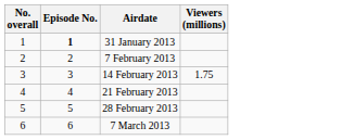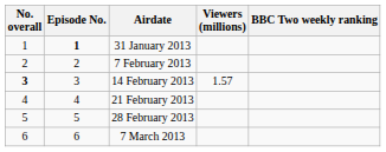 <table class="wikitable" style="text-align:center;">
 <tr>
 <th>No.<br>overall</th>
 <th>Episode No.</th>
 <th>Airdate</th>
 <th>Viewers<br>(millions)</th>
+<th>BBC Two weekly ranking</th>
 </tr>
 <tr>
 <td>1</td>
 <td><strong>1</strong></td>
 <td>31 January 2013</td>
+<td></td>
 <td></td>
 </tr>
 <tr>
 <td>2</td>
 <td>2</td>
 <td>7 February 2013</td>
 <td></td>
+<td></td>
 </tr>
 <tr>
-<td>3</td>
+<td><strong>3</strong></td>
 <td>3</td>
 <td>14 February 2013</td>
-<td>1.75</td>
+<td>1.57</td>
+<td></td>
 </tr>
 <tr>
 <td>4</td>
 <td>4</td>
 <td>21 February 2013</td>
+<td></td>
 <td></td>
 </tr>
 <tr>
 <td>5</td>
 <td>5</td>
 <td>28 February 2013</td>
 <td></td>
+<td></td>
 </tr>
 <tr>
 <td>6</td>
 <td>6</td>
 <td>7 March 2013</td>
 <td></td>
+<td></td>
 </tr>
 </table>
